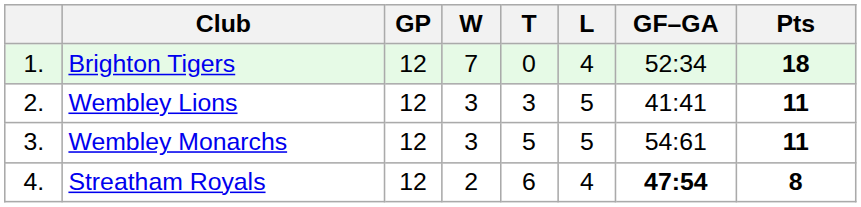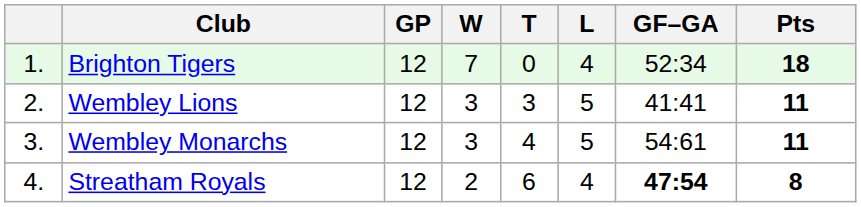 <table class="wikitable">
 <tr>
 <th width="30"></th>
 <th width="200">Club</th>
 <th width="30">GP</th>
 <th width="30">W</th>
 <th width="30">T</th>
 <th width="30">L</th>
 <th width="70">GF–GA</th>
 <th width="70">Pts</th>
 </tr>
 <tr bgcolor="#e6fae6" align="center">
 <td>1.</td>
 <td align="left"><a href='#'>Brighton Tigers</a></td>
 <td>12</td>
 <td>7</td>
 <td>0</td>
 <td>4</td>
 <td>52:34</td>
 <td><strong>18</strong></td>
 </tr>
 <tr bgcolor="#FFFFFF" align="center">
 <td>2.</td>
 <td align="left"><a href='#'>Wembley Lions</a></td>
 <td>12</td>
 <td>3</td>
 <td>3</td>
 <td>5</td>
 <td>41:41</td>
 <td><strong>11</strong></td>
 </tr>
 <tr bgcolor="#FFFFFF" align="center">
 <td>3.</td>
 <td align="left"><a href='#'>Wembley Monarchs</a></td>
 <td>12</td>
 <td>3</td>
-<td>5</td>
+<td>4</td>
 <td>5</td>
 <td>54:61</td>
 <td><strong>11</strong></td>
 </tr>
 <tr bgcolor="#FFFFFF" align="center">
 <td>4.</td>
 <td align="left"><a href='#'>Streatham Royals</a></td>
 <td>12</td>
 <td>2</td>
 <td>6</td>
 <td>4</td>
 <td><strong>47:54</strong></td>
 <td><strong>8</strong></td>
 </tr>
 </table>
